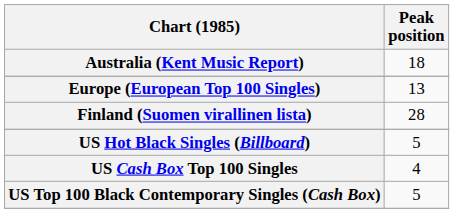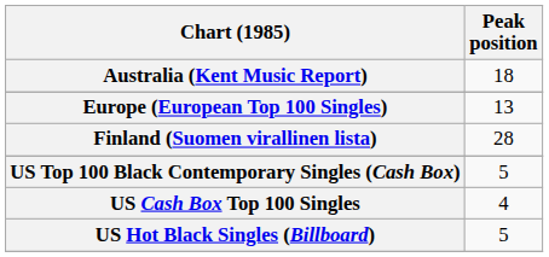 <table class="wikitable sortable plainrowheaders" style="text-align:center">
 <tr>
 <th scope="col">Chart (1985)</th>
 <th scope="col">Peak<br>position</th>
 </tr>
 <tr>
 <th scope="row">Australia (<a href='#'>Kent Music Report</a>)</th>
 <td>18</td>
 </tr>
 <tr>
 </tr>
 <tr>
 <th scope="row">Europe (<a href='#'>European Top 100 Singles</a>)</th>
 <td>13</td>
 </tr>
 <tr>
 <th scope="row">Finland (<a href='#'>Suomen virallinen lista</a>)</th>
 <td>28</td>
 </tr>
 <tr>
 </tr>
 <tr>
 </tr>
 <tr>
 </tr>
 <tr>
 </tr>
 <tr>
 </tr>
 <tr>
 </tr>
 <tr>
 </tr>
 <tr>
-<th scope="row">US <a href='#'>Hot Black Singles</a> (<em><a href='#'>Billboard</a></em>)</th>
+<th scope="row">US Top 100 Black Contemporary Singles (<em>Cash Box</em>)</th>
 <td>5</td>
 </tr>
 <tr>
 <th scope="row">US <em><a href='#'>Cash Box</a></em> Top 100 Singles</th>
 <td>4</td>
 </tr>
 <tr>
-<th scope="row">US Top 100 Black Contemporary Singles (<em>Cash Box</em>)</th>
+<th scope="row">US <a href='#'>Hot Black Singles</a> (<em><a href='#'>Billboard</a></em>)</th>
 <td>5</td>
 </tr>
 <tr>
 </tr>
 </table>
